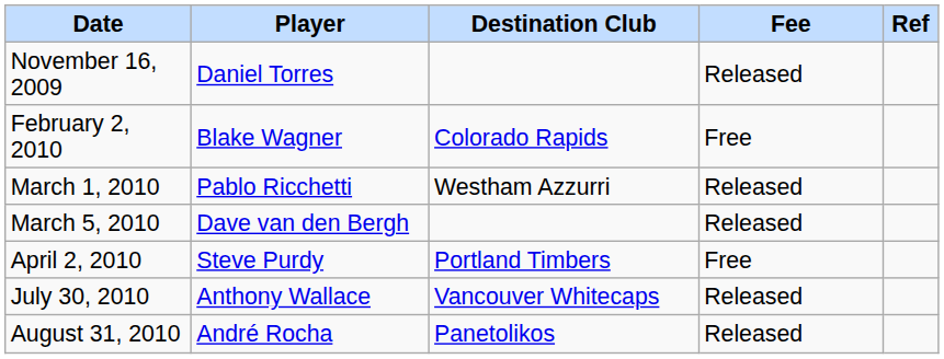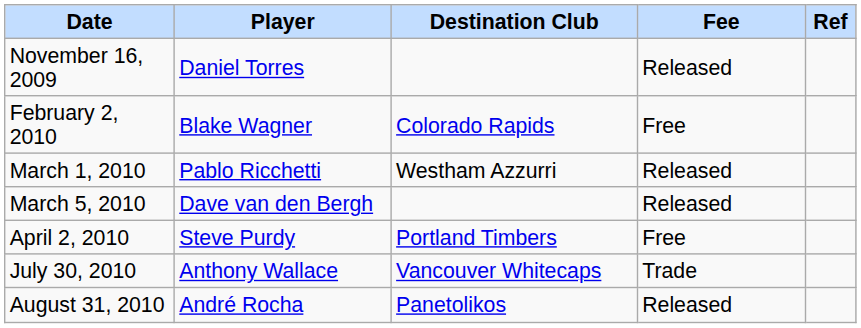 <table class="wikitable" style="text-align:left; font-size:95%;">
 <tr>
 <th style="background:#c2ddff; width:125px;">Date</th>
 <th style="background:#c2ddff; width:170px;">Player</th>
 <th style="background:#c2ddff; width:190px;">Destination Club</th>
 <th style="background:#c2ddff; width:125px;">Fee</th>
 <th style="background:#c2ddff; width:30px;">Ref</th>
 </tr>
 <tr>
 <td>November 16, 2009</td>
 <td> <a href='#'>Daniel Torres</a></td>
 <td></td>
 <td>Released</td>
 <td></td>
 </tr>
 <tr>
 <td>February 2, 2010</td>
 <td> <a href='#'>Blake Wagner</a></td>
 <td> <a href='#'>Colorado Rapids</a></td>
 <td>Free</td>
 <td></td>
 </tr>
 <tr>
 <td>March 1, 2010</td>
 <td> <a href='#'>Pablo Ricchetti</a></td>
 <td> Westham Azzurri</td>
 <td>Released</td>
 <td></td>
 </tr>
 <tr>
 <td>March 5, 2010</td>
 <td> <a href='#'>Dave van den Bergh</a></td>
 <td></td>
 <td>Released</td>
 <td></td>
 </tr>
 <tr>
 <td>April 2, 2010</td>
 <td> <a href='#'>Steve Purdy</a></td>
 <td> <a href='#'>Portland Timbers</a></td>
 <td>Free</td>
 <td></td>
 </tr>
 <tr>
 <td>July 30, 2010</td>
 <td> <a href='#'>Anthony Wallace</a></td>
 <td> <a href='#'>Vancouver Whitecaps</a></td>
-<td>Released</td>
+<td>Trade</td>
 <td></td>
 </tr>
 <tr>
 <td>August 31, 2010</td>
 <td> <a href='#'>André Rocha</a></td>
 <td> <a href='#'>Panetolikos</a></td>
 <td>Released</td>
 <td></td>
 </tr>
 </table>
